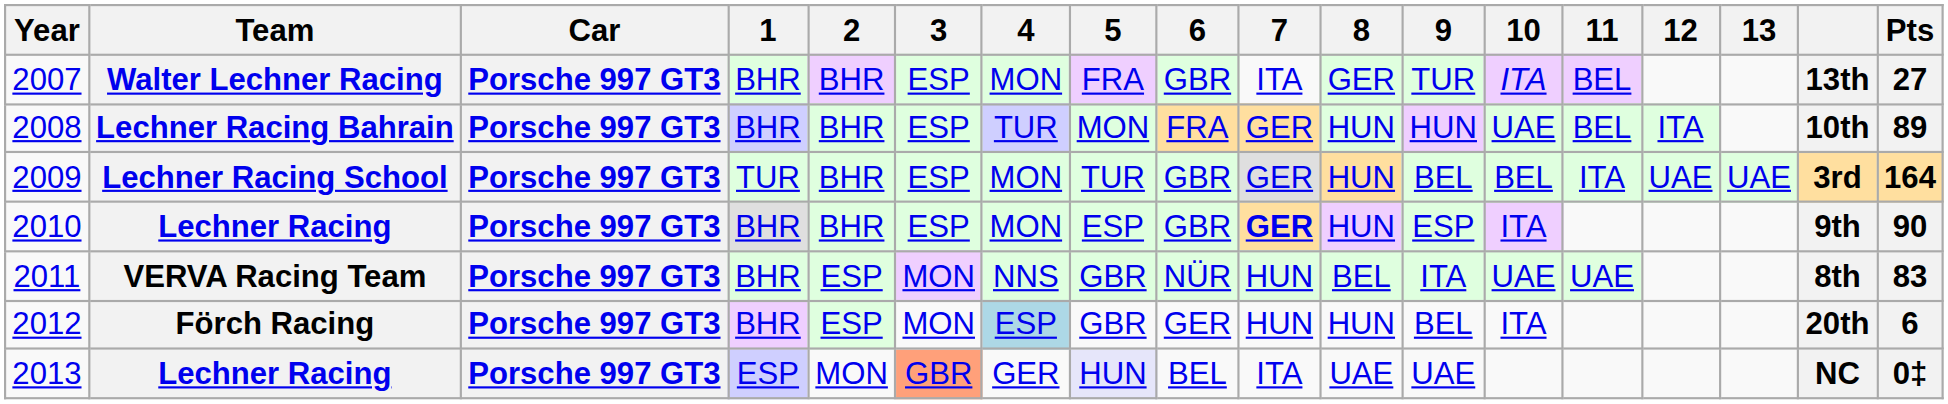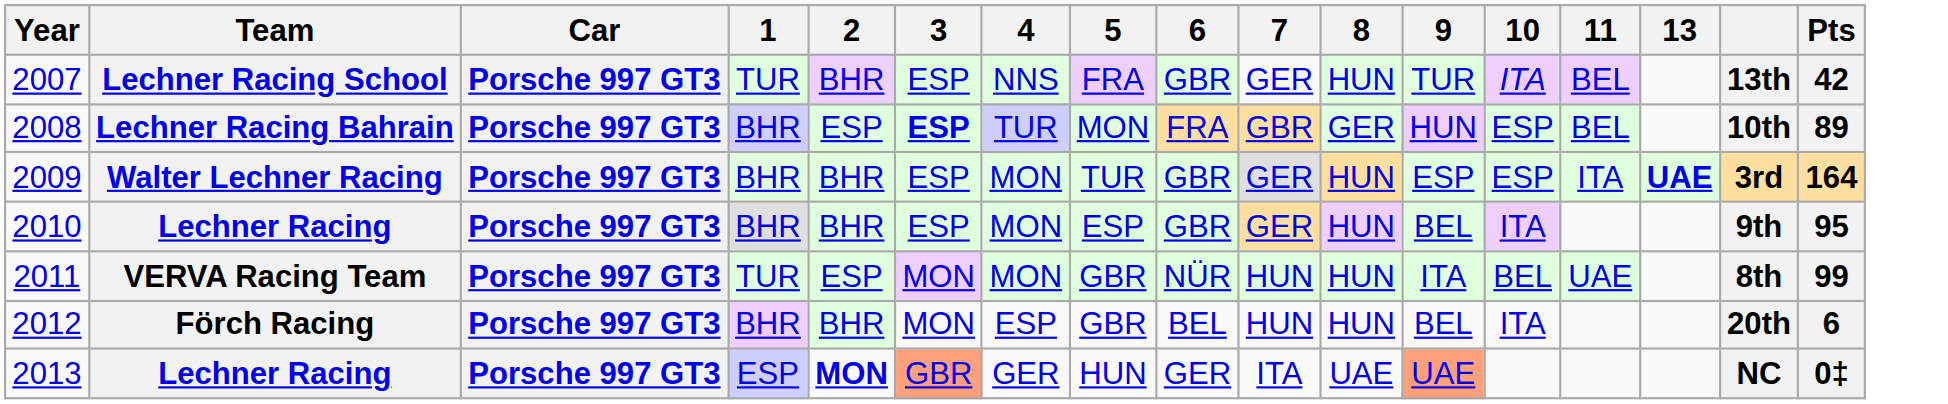 <table class="wikitable" style="text-align:center; font-size:90%">
 <tr>
 <th>Year</th>
 <th>Team</th>
 <th>Car</th>
 <th>1</th>
 <th>2</th>
 <th>3</th>
 <th>4</th>
 <th>5</th>
 <th>6</th>
 <th>7</th>
 <th>8</th>
 <th>9</th>
 <th>10</th>
 <th>11</th>
-<th>12</th>
 <th>13</th>
 <th></th>
 <th>Pts</th>
 </tr>
 <tr>
 <td><a href='#'>2007</a></td>
-<th><a href='#'>Walter Lechner Racing</a></th>
+<th><a href='#'>Lechner Racing School</a></th>
 <th><a href='#'>Porsche 997 GT3</a></th>
-<td style="background:#DFFFDF;"><a href='#'>BHR</a><br></td>
+<td style="background:#DFFFDF;"><a href='#'>TUR</a><br></td>
 <td style="background:#EFCFFF;"><a href='#'>BHR</a><br></td>
 <td style="background:#DFFFDF;"><a href='#'>ESP</a><br></td>
-<td style="background:#DFFFDF;"><a href='#'>MON</a><br></td>
+<td style="background:#DFFFDF;"><a href='#'>NNS</a><br></td>
 <td style="background:#EFCFFF;"><a href='#'>FRA</a><br></td>
 <td style="background:#DFFFDF;"><a href='#'>GBR</a><br></td>
-<td><a href='#'>ITA</a></td>
-<td style="background:#DFFFDF;"><a href='#'>GER</a><br></td>
+<td><a href='#'>GER</a></td>
+<td style="background:#DFFFDF;"><a href='#'>HUN</a><br></td>
 <td style="background:#DFFFDF;"><a href='#'>TUR</a><br></td>
 <td style="background:#EFCFFF;"><em><a href='#'>ITA</a></em><br></td>
 <td style="background:#EFCFFF;"><a href='#'>BEL</a><br></td>
 <td></td>
-<td></td>
 <th>13th</th>
-<th>27</th>
+<th>42</th>
 </tr>
 <tr>
 <td><a href='#'>2008</a></td>
 <th><a href='#'>Lechner Racing Bahrain</a></th>
 <th><a href='#'>Porsche 997 GT3</a></th>
 <td style="background:#CFCFFF;"><a href='#'>BHR</a><br></td>
-<td style="background:#DFFFDF;"><a href='#'>BHR</a><br></td>
 <td style="background:#DFFFDF;"><a href='#'>ESP</a><br></td>
+<td style="background:#DFFFDF;"><strong><a href='#'>ESP</a><br></strong></td>
 <td style="background:#CFCFFF;"><a href='#'>TUR</a><br></td>
 <td style="background:#DFFFDF;"><a href='#'>MON</a><br></td>
 <td style="background:#FFDF9F;"><a href='#'>FRA</a><br></td>
-<td style="background:#FFDF9F;"><a href='#'>GER</a><br></td>
-<td style="background:#DFFFDF;"><a href='#'>HUN</a><br></td>
+<td style="background:#FFDF9F;"><a href='#'>GBR</a><br></td>
+<td style="background:#DFFFDF;"><a href='#'>GER</a><br></td>
 <td style="background:#EFCFFF;"><a href='#'>HUN</a><br></td>
-<td style="background:#DFFFDF;"><a href='#'>UAE</a><br></td>
+<td style="background:#DFFFDF;"><a href='#'>ESP</a><br></td>
 <td style="background:#DFFFDF;"><a href='#'>BEL</a><br></td>
-<td style="background:#DFFFDF;"><a href='#'>ITA</a><br></td>
 <td></td>
 <th>10th</th>
 <th>89</th>
 </tr>
 <tr>
 <td><a href='#'>2009</a></td>
-<th><a href='#'>Lechner Racing School</a></th>
+<th><a href='#'>Walter Lechner Racing</a></th>
 <th><a href='#'>Porsche 997 GT3</a></th>
-<td style="background:#DFFFDF;"><a href='#'>TUR</a><br></td>
+<td style="background:#DFFFDF;"><a href='#'>BHR</a><br></td>
 <td style="background:#DFFFDF;"><a href='#'>BHR</a><br></td>
 <td style="background:#DFFFDF;"><a href='#'>ESP</a><br></td>
 <td style="background:#DFFFDF;"><a href='#'>MON</a><br></td>
 <td style="background:#DFFFDF;"><a href='#'>TUR</a><br></td>
 <td style="background:#DFFFDF;"><a href='#'>GBR</a><br></td>
 <td style="background:#DFDFDF;"><a href='#'>GER</a><br></td>
 <td style="background:#FFDF9F;"><a href='#'>HUN</a><br></td>
-<td style="background:#DFFFDF;"><a href='#'>BEL</a><br></td>
-<td style="background:#DFFFDF;"><a href='#'>BEL</a><br></td>
+<td style="background:#DFFFDF;"><a href='#'>ESP</a><br></td>
+<td style="background:#DFFFDF;"><a href='#'>ESP</a><br></td>
 <td style="background:#DFFFDF;"><a href='#'>ITA</a><br></td>
-<td style="background:#DFFFDF;"><a href='#'>UAE</a><br></td>
-<td style="background:#DFFFDF;"><a href='#'>UAE</a><br></td>
+<td style="background:#DFFFDF;"><strong><a href='#'>UAE</a><br></strong></td>
 <td style="background:#FFDF9F;"><strong>3rd</strong></td>
 <td style="background:#FFDF9F;"><strong>164</strong></td>
 </tr>
 <tr>
 <td><a href='#'>2010</a></td>
 <th><a href='#'>Lechner Racing</a></th>
 <th><a href='#'>Porsche 997 GT3</a></th>
 <td style="background:#DFDFDF;"><a href='#'>BHR</a><br></td>
 <td style="background:#DFFFDF;"><a href='#'>BHR</a><br></td>
 <td style="background:#DFFFDF;"><a href='#'>ESP</a><br></td>
 <td style="background:#DFFFDF;"><a href='#'>MON</a><br></td>
 <td style="background:#DFFFDF;"><a href='#'>ESP</a><br></td>
 <td style="background:#DFFFDF;"><a href='#'>GBR</a><br></td>
-<td style="background:#FFDF9F;"><strong><a href='#'>GER</a><br></strong></td>
+<td style="background:#FFDF9F;"><a href='#'>GER</a><br></td>
 <td style="background:#EFCFFF;"><a href='#'>HUN</a><br></td>
-<td style="background:#DFFFDF;"><a href='#'>ESP</a><br></td>
+<td style="background:#DFFFDF;"><a href='#'>BEL</a><br></td>
 <td style="background:#EFCFFF;"><a href='#'>ITA</a><br></td>
 <td></td>
 <td></td>
-<td></td>
 <th>9th</th>
-<th>90</th>
+<th>95</th>
 </tr>
 <tr>
 <td><a href='#'>2011</a></td>
 <th>VERVA Racing Team</th>
 <th><a href='#'>Porsche 997 GT3</a></th>
-<td style="background:#DFFFDF;"><a href='#'>BHR</a><br></td>
+<td style="background:#DFFFDF;"><a href='#'>TUR</a><br></td>
 <td style="background:#DFFFDF;"><a href='#'>ESP</a><br></td>
 <td style="background:#EFCFFF;"><a href='#'>MON</a><br></td>
-<td style="background:#DFFFDF;"><a href='#'>NNS</a><br></td>
+<td style="background:#DFFFDF;"><a href='#'>MON</a><br></td>
 <td style="background:#DFFFDF;"><a href='#'>GBR</a><br></td>
 <td style="background:#DFFFDF;"><a href='#'>NÜR</a><br></td>
 <td style="background:#DFFFDF;"><a href='#'>HUN</a><br></td>
+<td style="background:#DFFFDF;"><a href='#'>HUN</a><br></td>
+<td style="background:#DFFFDF;"><a href='#'>ITA</a><br></td>
 <td style="background:#DFFFDF;"><a href='#'>BEL</a><br></td>
-<td style="background:#DFFFDF;"><a href='#'>ITA</a><br></td>
-<td style="background:#DFFFDF;"><a href='#'>UAE</a><br></td>
 <td style="background:#DFFFDF;"><a href='#'>UAE</a><br></td>
 <td></td>
-<td></td>
 <th>8th</th>
-<th>83</th>
+<th>99</th>
 </tr>
 <tr>
 <td><a href='#'>2012</a></td>
 <th>Förch Racing</th>
 <th><a href='#'>Porsche 997 GT3</a></th>
 <td style="background:#EFCFFF;"><a href='#'>BHR</a><br></td>
-<td style="background:#DFFFDF;"><a href='#'>ESP</a><br></td>
+<td style="background:#DFFFDF;"><a href='#'>BHR</a><br></td>
 <td><a href='#'>MON</a></td>
-<td style="background: lightblue;"><a href='#'>ESP</a></td>
+<td><a href='#'>ESP</a></td>
 <td><a href='#'>GBR</a></td>
-<td><a href='#'>GER</a></td>
+<td><a href='#'>BEL</a></td>
 <td><a href='#'>HUN</a></td>
 <td><a href='#'>HUN</a></td>
 <td><a href='#'>BEL</a></td>
 <td><a href='#'>ITA</a></td>
-<td></td>
 <td></td>
 <td></td>
 <th>20th</th>
 <th>6</th>
 </tr>
 <tr>
 <td><a href='#'>2013</a></td>
 <th><a href='#'>Lechner Racing</a></th>
 <th><a href='#'>Porsche 997 GT3</a></th>
 <td style="background:#CFCFFF;"><a href='#'>ESP</a><br></td>
-<td><a href='#'>MON</a></td>
+<td><strong><a href='#'>MON</a></strong></td>
 <td style="background: lightsalmon;"><a href='#'>GBR</a></td>
 <td><a href='#'>GER</a></td>
-<td style="background: lavender;"><a href='#'>HUN</a></td>
-<td><a href='#'>BEL</a></td>
+<td><a href='#'>HUN</a></td>
+<td><a href='#'>GER</a></td>
 <td><a href='#'>ITA</a></td>
 <td><a href='#'>UAE</a></td>
-<td><a href='#'>UAE</a></td>
-<td></td>
+<td style="background: lightsalmon;"><a href='#'>UAE</a></td>
 <td></td>
 <td></td>
 <td></td>
 <th>NC</th>
 <th>0‡</th>
 </tr>
 </table>
